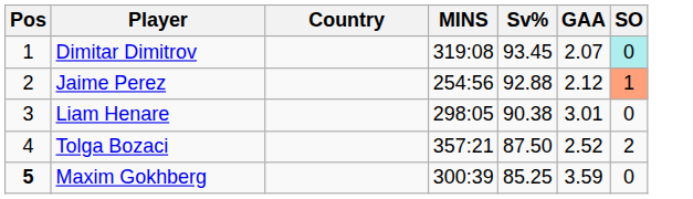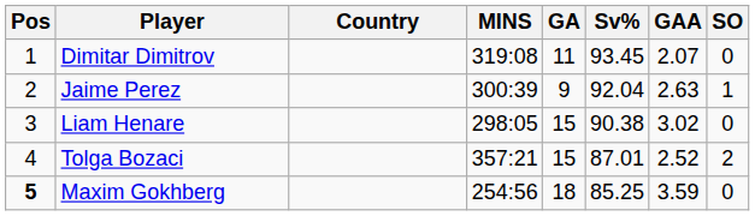 <table class="wikitable sortable" style="text-align: center;">
 <tr>
 <th width=30>Pos</th>
 <th width=165>Player</th>
 <th width=125>Country</th>
 <th width=20>MINS</th>
+<th width=20>GA</th>
 <th width=20>Sv%</th>
 <th width=20>GAA</th>
 <th width=20>SO</th>
 </tr>
 <tr>
 <td>1</td>
 <td align=left><a href='#'>Dimitar Dimitrov</a></td>
 <td align=left></td>
 <td>319:08</td>
+<td>11</td>
 <td>93.45</td>
 <td>2.07</td>
-<td style="background: paleturquoise;">0</td>
+<td>0</td>
 </tr>
 <tr>
 <td>2</td>
 <td align=left><a href='#'>Jaime Perez</a></td>
 <td align=left></td>
-<td>254:56</td>
-<td>92.88</td>
-<td>2.12</td>
-<td style="background: lightsalmon;">1</td>
+<td>300:39</td>
+<td>9</td>
+<td>92.04</td>
+<td>2.63</td>
+<td>1</td>
 </tr>
 <tr>
 <td>3</td>
 <td align=left><a href='#'>Liam Henare</a></td>
 <td align=left></td>
 <td>298:05</td>
+<td>15</td>
 <td>90.38</td>
-<td>3.01</td>
+<td>3.02</td>
 <td>0</td>
 </tr>
 <tr>
 <td>4</td>
 <td align=left><a href='#'>Tolga Bozaci</a></td>
 <td align=left></td>
 <td>357:21</td>
-<td>87.50</td>
+<td>15</td>
+<td>87.01</td>
 <td>2.52</td>
 <td>2</td>
 </tr>
 <tr>
 <td><strong>5</strong></td>
 <td align=left><a href='#'>Maxim Gokhberg</a></td>
 <td align=left></td>
-<td>300:39</td>
+<td>254:56</td>
+<td>18</td>
 <td>85.25</td>
 <td>3.59</td>
 <td>0</td>
 </tr>
 </table>
